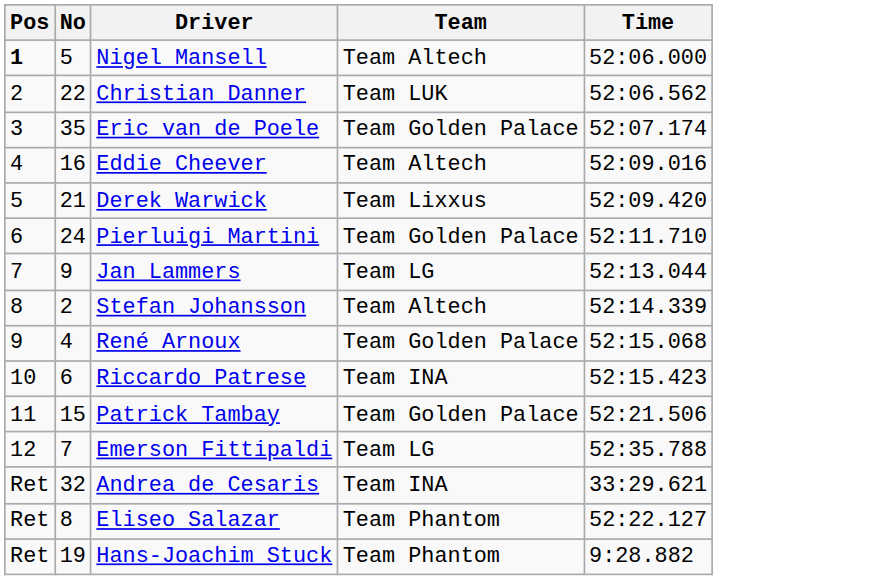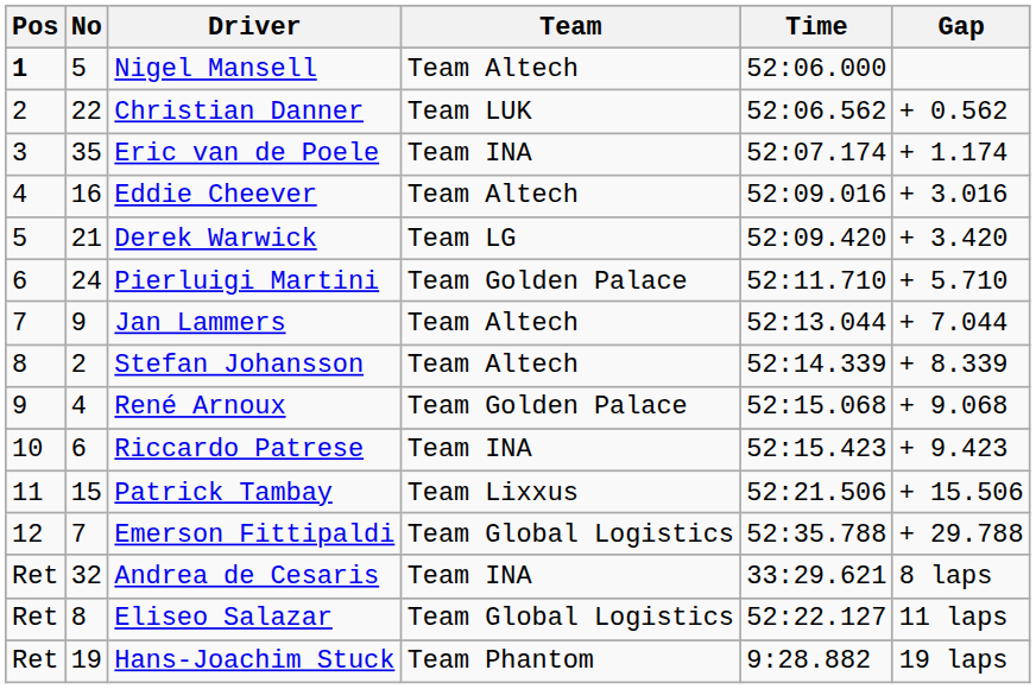 <table class="wikitable">
 <tr style="background:#efefef;">
 <th>Pos</th>
 <th>No</th>
 <th>Driver</th>
 <th>Team</th>
 <th>Time</th>
+<th>Gap</th>
 </tr>
 <tr>
 <td><strong>1</strong></td>
 <td>5</td>
 <td> <a href='#'>Nigel Mansell</a></td>
 <td>Team Altech</td>
 <td>52:06.000</td>
+<td></td>
 </tr>
 <tr>
 <td>2</td>
 <td>22</td>
 <td> <a href='#'>Christian Danner</a></td>
 <td>Team LUK</td>
 <td>52:06.562</td>
+<td>+ 0.562</td>
 </tr>
 <tr>
 <td>3</td>
 <td>35</td>
 <td> <a href='#'>Eric van de Poele</a></td>
-<td>Team Golden Palace</td>
+<td>Team INA</td>
 <td>52:07.174</td>
+<td>+ 1.174</td>
 </tr>
 <tr>
 <td>4</td>
 <td>16</td>
 <td> <a href='#'>Eddie Cheever</a></td>
 <td>Team Altech</td>
 <td>52:09.016</td>
+<td>+ 3.016</td>
 </tr>
 <tr>
 <td>5</td>
 <td>21</td>
 <td> <a href='#'>Derek Warwick</a></td>
-<td>Team Lixxus</td>
+<td>Team LG</td>
 <td>52:09.420</td>
+<td>+ 3.420</td>
 </tr>
 <tr>
 <td>6</td>
 <td>24</td>
 <td> <a href='#'>Pierluigi Martini</a></td>
 <td>Team Golden Palace</td>
 <td>52:11.710</td>
+<td>+ 5.710</td>
 </tr>
 <tr>
 <td>7</td>
 <td>9</td>
 <td> <a href='#'>Jan Lammers</a></td>
-<td>Team LG</td>
+<td>Team Altech</td>
 <td>52:13.044</td>
+<td>+ 7.044</td>
 </tr>
 <tr>
 <td>8</td>
 <td>2</td>
 <td> <a href='#'>Stefan Johansson</a></td>
 <td>Team Altech</td>
 <td>52:14.339</td>
+<td>+ 8.339</td>
 </tr>
 <tr>
 <td>9</td>
 <td>4</td>
 <td> <a href='#'>René Arnoux</a></td>
 <td>Team Golden Palace</td>
 <td>52:15.068</td>
+<td>+ 9.068</td>
 </tr>
 <tr>
 <td>10</td>
 <td>6</td>
 <td> <a href='#'>Riccardo Patrese</a></td>
 <td>Team INA</td>
 <td>52:15.423</td>
+<td>+ 9.423</td>
 </tr>
 <tr>
 <td>11</td>
 <td>15</td>
 <td> <a href='#'>Patrick Tambay</a></td>
-<td>Team Golden Palace</td>
+<td>Team Lixxus</td>
 <td>52:21.506</td>
+<td>+ 15.506</td>
 </tr>
 <tr>
 <td>12</td>
 <td>7</td>
 <td> <a href='#'>Emerson Fittipaldi</a></td>
-<td>Team LG</td>
+<td>Team Global Logistics</td>
 <td>52:35.788</td>
+<td>+ 29.788</td>
 </tr>
 <tr>
 <td>Ret</td>
 <td>32</td>
 <td> <a href='#'>Andrea de Cesaris</a></td>
 <td>Team INA</td>
 <td>33:29.621</td>
+<td>8 laps</td>
 </tr>
 <tr>
 <td>Ret</td>
 <td>8</td>
 <td> <a href='#'>Eliseo Salazar</a></td>
-<td>Team Phantom</td>
+<td>Team Global Logistics</td>
 <td>52:22.127</td>
+<td>11 laps</td>
 </tr>
 <tr>
 <td>Ret</td>
 <td>19</td>
 <td> <a href='#'>Hans-Joachim Stuck</a></td>
 <td>Team Phantom</td>
 <td>9:28.882</td>
+<td>19 laps</td>
 </tr>
 </table>
